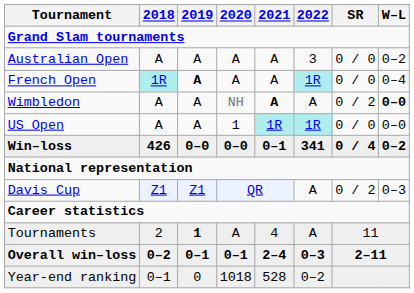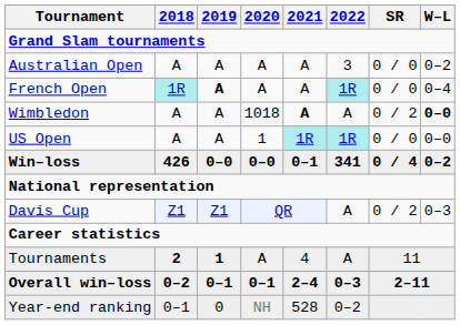 <table class=wikitable style=text-align:center>
 <tr>
 <th>Tournament</th>
 <th><a href='#'>2018</a></th>
 <th><a href='#'>2019</a></th>
 <th><a href='#'>2020</a></th>
 <th><a href='#'>2021</a></th>
 <th><a href='#'>2022</a></th>
 <th>SR</th>
 <th>W–L</th>
 </tr>
 <tr>
 <td colspan="8" align="left"><strong><a href='#'>Grand Slam tournaments</a></strong></td>
 </tr>
 <tr>
 <td align=left><a href='#'>Australian Open</a></td>
 <td>A</td>
 <td>A</td>
 <td>A</td>
 <td>A</td>
 <td>3</td>
 <td>0 / 0</td>
 <td>0–2</td>
 </tr>
 <tr>
 <td align=left><a href='#'>French Open</a></td>
 <td bgcolor=afeeee><a href='#'>1R</a></td>
 <td><strong>A</strong></td>
 <td>A</td>
 <td>A</td>
 <td bgcolor=afeeee><a href='#'>1R</a></td>
 <td>0 / 0</td>
 <td>0–4</td>
 </tr>
 <tr>
 <td align=left><a href='#'>Wimbledon</a></td>
 <td>A</td>
 <td>A</td>
-<td style=color:#767676>NH</td>
+<td>1018</td>
 <td><strong>A</strong></td>
 <td>A</td>
 <td>0 / 2</td>
 <td><strong>0–0</strong></td>
 </tr>
 <tr>
 <td align=left><a href='#'>US Open</a></td>
 <td>A</td>
 <td>A</td>
 <td>1</td>
 <td bgcolor=afeeee><a href='#'>1R</a></td>
 <td bgcolor=afeeee><a href='#'>1R</a></td>
 <td>0 / 0</td>
 <td>0–0</td>
 </tr>
 <tr style=font-weight:bold;background:#efefef>
 <td style=text-align:left>Win–loss</td>
 <td>426</td>
 <td>0–0</td>
 <td>0–0</td>
 <td>0–1</td>
 <td>341</td>
 <td>0 / 4</td>
 <td>0–2</td>
 </tr>
 <tr>
 <td colspan="8" align="left"><strong>National representation</strong></td>
 </tr>
 <tr>
 <td align=left><a href='#'>Davis Cup</a></td>
 <td bgcolor=ecf2ff><a href='#'>Z1</a></td>
 <td bgcolor=ecf2ff><a href='#'>Z1</a></td>
 <td colspan="2" bgcolor="ecf2ff"><a href='#'>QR</a></td>
 <td>A</td>
 <td>0 / 2</td>
 <td>0–3</td>
 </tr>
 <tr>
 <td colspan="8" align="left"><strong>Career statistics</strong></td>
 </tr>
 <tr bgcolor="efefef">
 <td align="left">Tournaments</td>
-<td>2</td>
+<td><strong>2</strong></td>
 <td><strong>1</strong></td>
 <td>A</td>
 <td>4</td>
 <td>A</td>
 <td colspan="2">11</td>
 </tr>
 <tr style="font-weight:bold;background:#efefef">
 <td style="text-align:left">Overall win–loss</td>
 <td>0–2</td>
 <td>0–1</td>
 <td>0–1</td>
 <td>2–4</td>
 <td>0–3</td>
 <td colspan="2">2–11</td>
 </tr>
 <tr bgcolor="efefef">
 <td align="left">Year-end ranking</td>
 <td>0–1</td>
 <td>0</td>
-<td>1018</td>
+<td style=color:#767676>NH</td>
 <td>528</td>
 <td>0–2</td>
 <td colspan="2"><strong></strong></td>
 </tr>
 </table>
